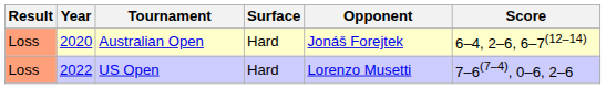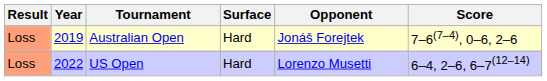 <table class="sortable wikitable" style=font-size:97%>
 <tr>
 <th>Result</th>
 <th>Year</th>
 <th width=150>Tournament</th>
 <th>Surface</th>
 <th width=150>Opponent</th>
 <th width=150>Score</th>
 </tr>
 <tr style="background:#ffc;">
 <td bgcolor=ffa07a>Loss</td>
-<td><a href='#'>2020</a></td>
+<td><a href='#'>2019</a></td>
 <td><a href='#'>Australian Open</a></td>
 <td>Hard</td>
 <td> <a href='#'>Jonáš Forejtek</a></td>
-<td>6–4, 2–6, 6–7<sup>(12–14)</sup></td>
+<td>7–6<sup>(7–4)</sup>, 0–6, 2–6</td>
 </tr>
 <tr style="background:#ccf;">
 <td bgcolor=ffa07a>Loss</td>
 <td><a href='#'>2022</a></td>
 <td><a href='#'>US Open</a></td>
 <td>Hard</td>
 <td> <a href='#'>Lorenzo Musetti</a></td>
-<td>7–6<sup>(7–4)</sup>, 0–6, 2–6</td>
+<td>6–4, 2–6, 6–7<sup>(12–14)</sup></td>
 </tr>
 </table>
